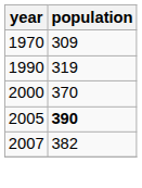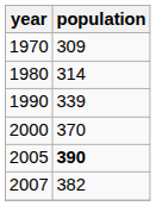 <table class="wikitable">
 <tr>
 <th>year</th>
 <th>population</th>
 </tr>
 <tr>
 <td>1970</td>
 <td>309</td>
 </tr>
 <tr>
+<td>1980</td>
+<td>314</td>
+</tr>
+<tr>
 <td>1990</td>
-<td>319</td>
+<td>339</td>
 </tr>
 <tr>
 <td>2000</td>
 <td>370</td>
 </tr>
 <tr>
 <td>2005</td>
 <td><strong>390</strong></td>
 </tr>
 <tr>
 <td>2007</td>
 <td>382</td>
 </tr>
 <tr>
 </tr>
 </table>
